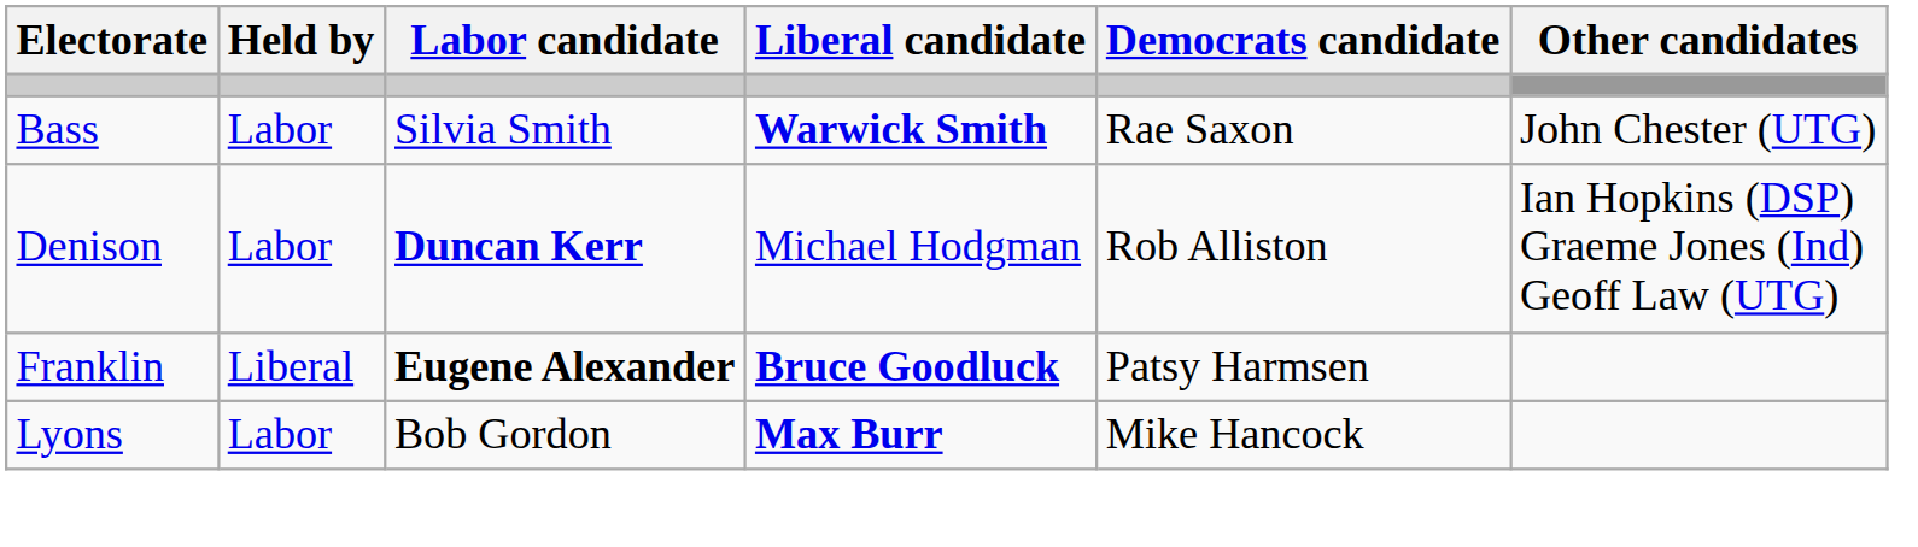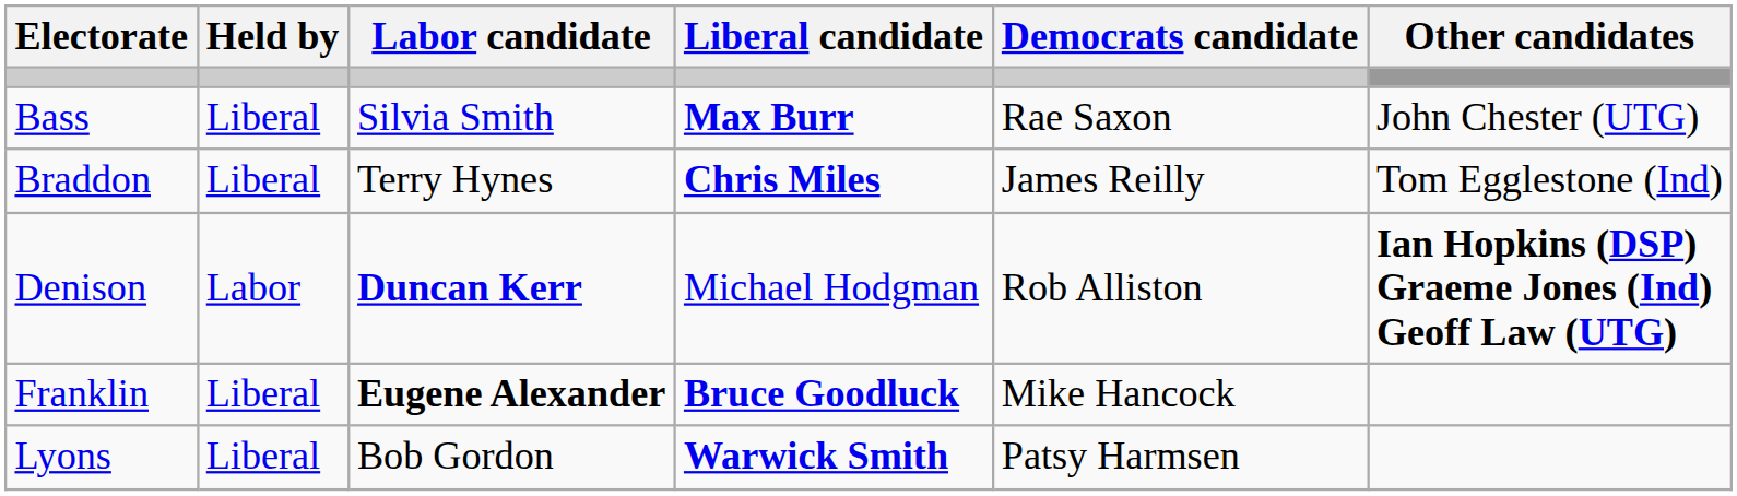 <table class="wikitable">
 <tr>
 <th>Electorate</th>
 <th>Held by</th>
 <th><a href='#'>Labor</a> candidate</th>
 <th><a href='#'>Liberal</a> candidate</th>
 <th><a href='#'>Democrats</a> candidate</th>
 <th>Other candidates</th>
 </tr>
 <tr bgcolor="#cccccc">
 <td></td>
 <td></td>
 <td></td>
 <td></td>
 <td></td>
 <td bgcolor="#999999"></td>
 </tr>
 <tr>
 <td><a href='#'>Bass</a></td>
-<td><a href='#'>Labor</a></td>
+<td><a href='#'>Liberal</a></td>
 <td><a href='#'>Silvia Smith</a></td>
-<td><strong><a href='#'>Warwick Smith</a></strong></td>
+<td><strong><a href='#'>Max Burr</a></strong></td>
 <td>Rae Saxon</td>
 <td>John Chester (<a href='#'>UTG</a>)</td>
+</tr>
+<tr>
+<td><a href='#'>Braddon</a></td>
+<td><a href='#'>Liberal</a></td>
+<td>Terry Hynes</td>
+<td><strong><a href='#'>Chris Miles</a></strong></td>
+<td>James Reilly</td>
+<td>Tom Egglestone (<a href='#'>Ind</a>)</td>
 </tr>
 <tr>
 <td><a href='#'>Denison</a></td>
 <td><a href='#'>Labor</a></td>
 <td><strong><a href='#'>Duncan Kerr</a></strong></td>
 <td><a href='#'>Michael Hodgman</a></td>
 <td>Rob Alliston</td>
-<td>Ian Hopkins (<a href='#'>DSP</a>)<br>Graeme Jones (<a href='#'>Ind</a>)<br>Geoff Law (<a href='#'>UTG</a>)</td>
+<td><strong>Ian Hopkins (<a href='#'>DSP</a>)<br>Graeme Jones (<a href='#'>Ind</a>)<br>Geoff Law (<a href='#'>UTG</a>)</strong></td>
 </tr>
 <tr>
 <td><a href='#'>Franklin</a></td>
 <td><a href='#'>Liberal</a></td>
 <td><strong>Eugene Alexander</strong></td>
 <td><strong><a href='#'>Bruce Goodluck</a></strong></td>
-<td>Patsy Harmsen</td>
+<td>Mike Hancock</td>
 <td></td>
 </tr>
 <tr>
 <td><a href='#'>Lyons</a></td>
-<td><a href='#'>Labor</a></td>
+<td><a href='#'>Liberal</a></td>
 <td>Bob Gordon</td>
-<td><strong><a href='#'>Max Burr</a></strong></td>
-<td>Mike Hancock</td>
+<td><strong><a href='#'>Warwick Smith</a></strong></td>
+<td>Patsy Harmsen</td>
 <td></td>
 </tr>
 </table>
